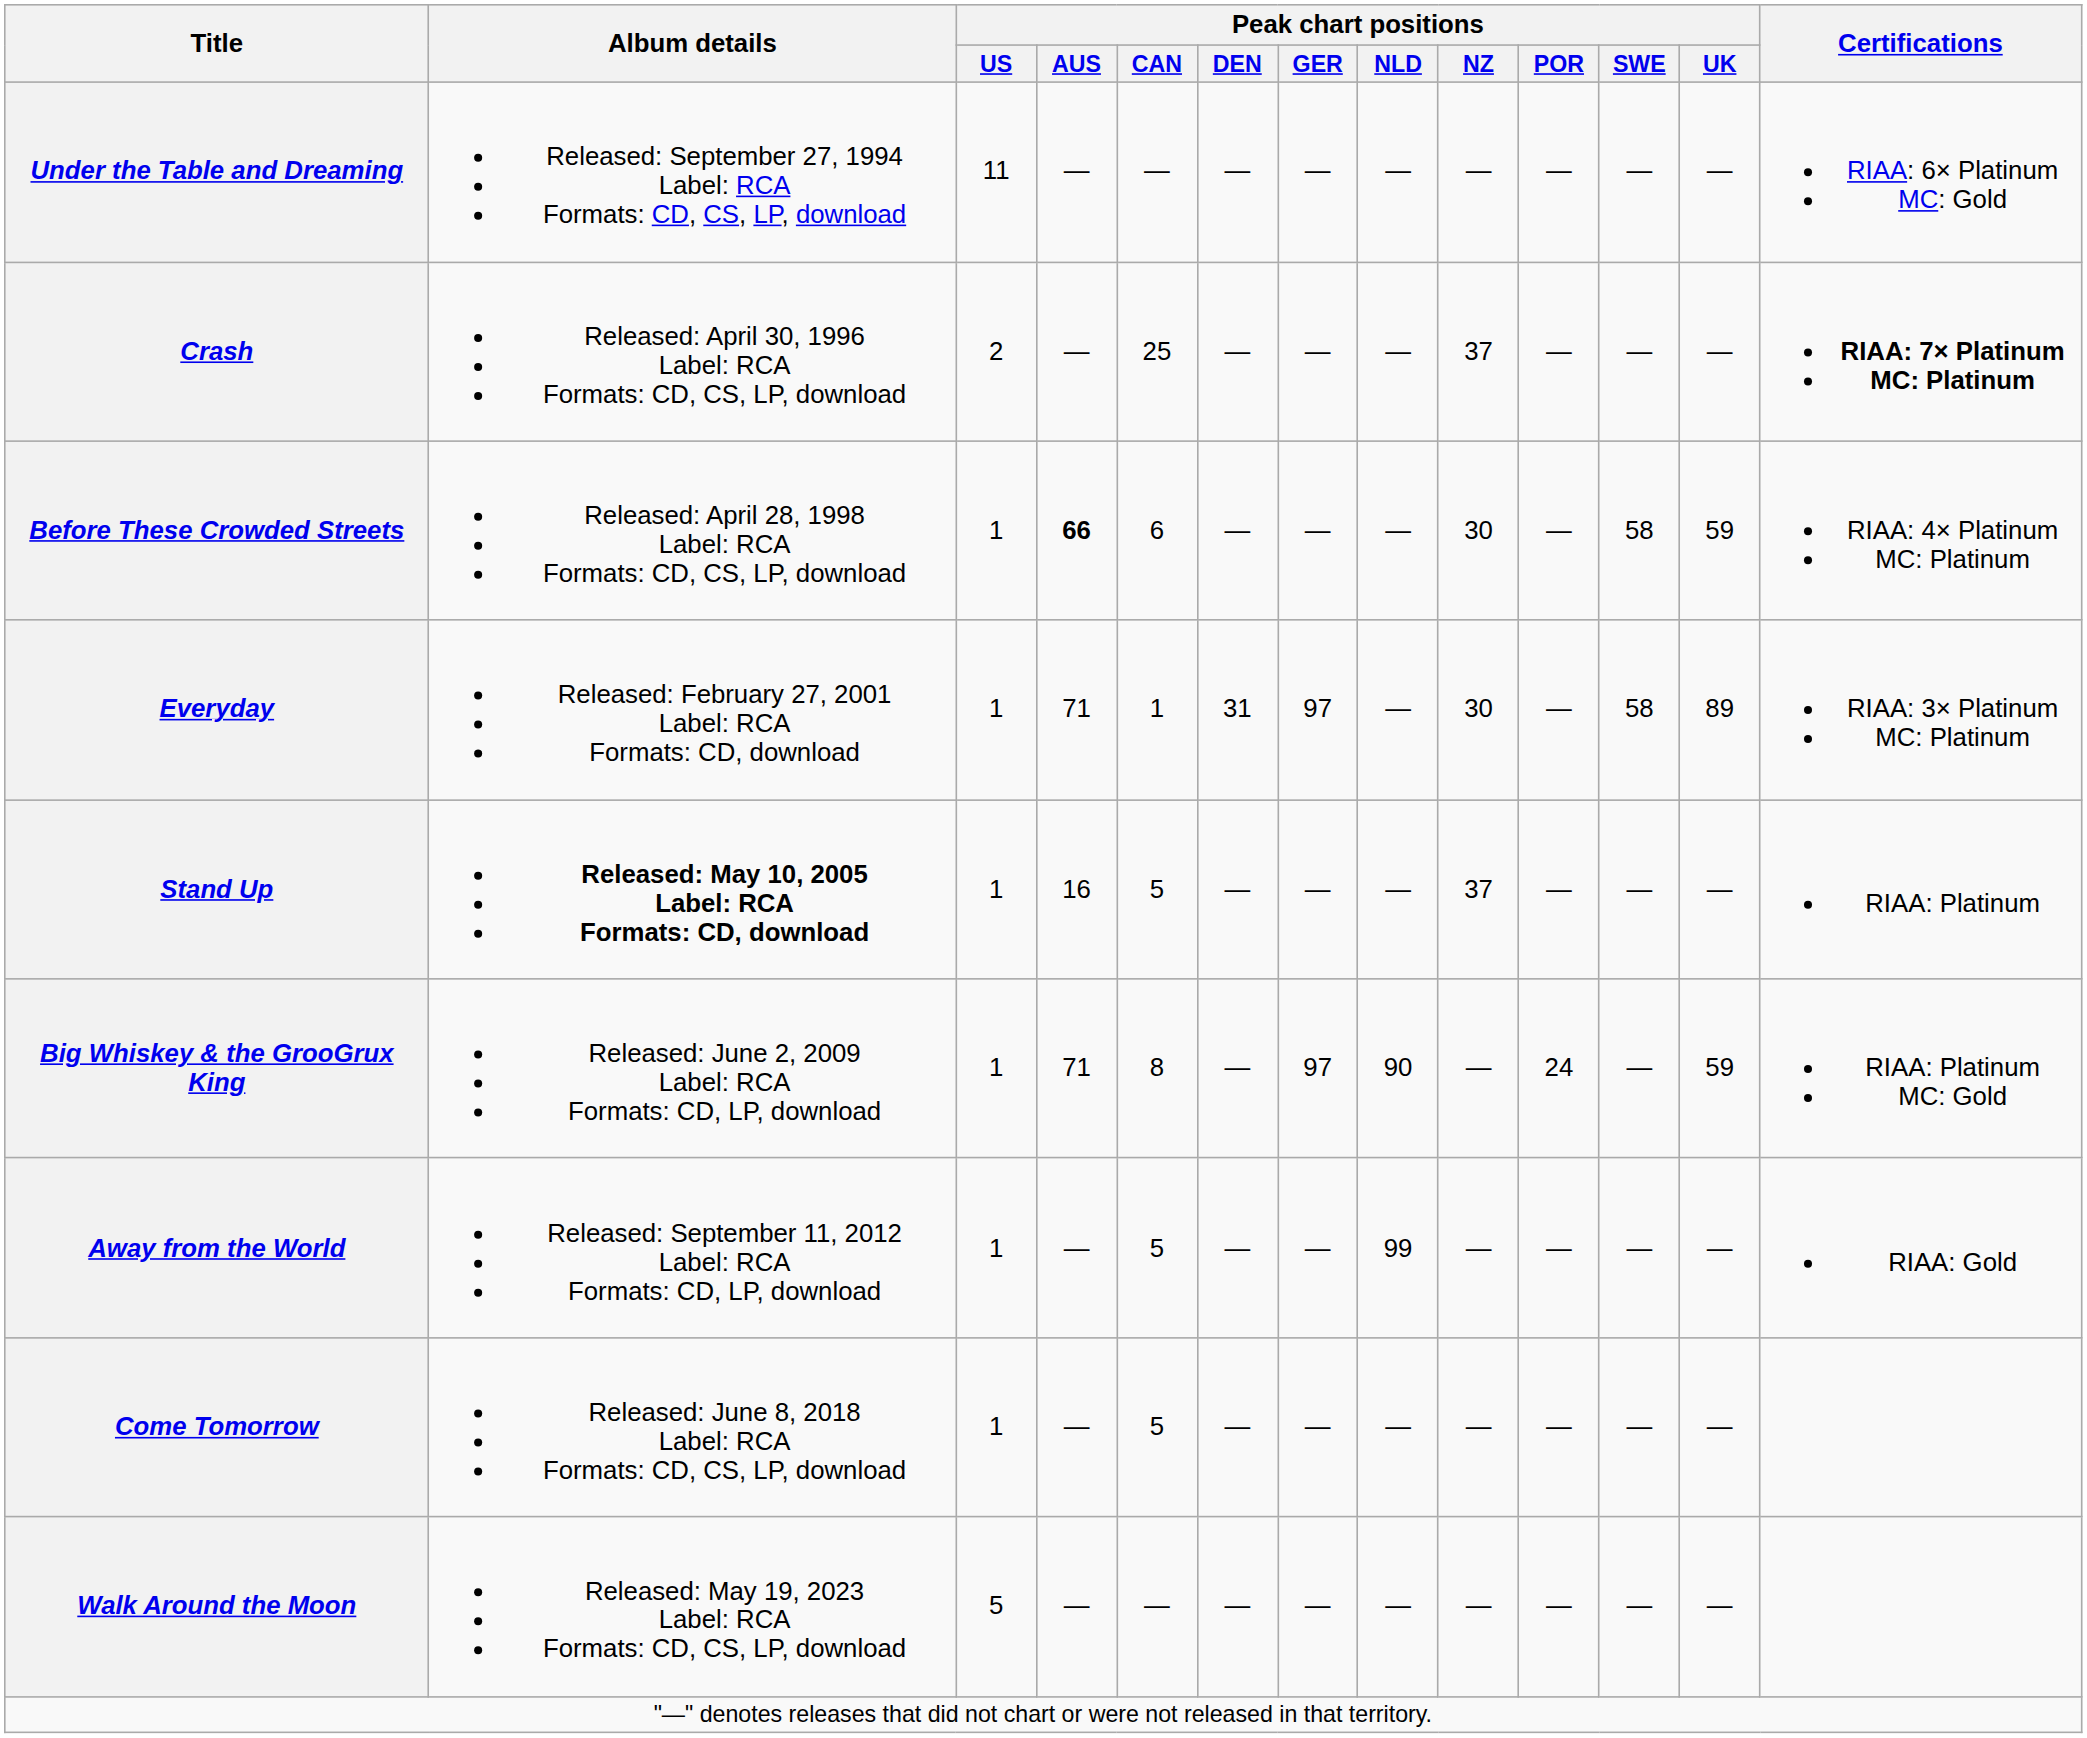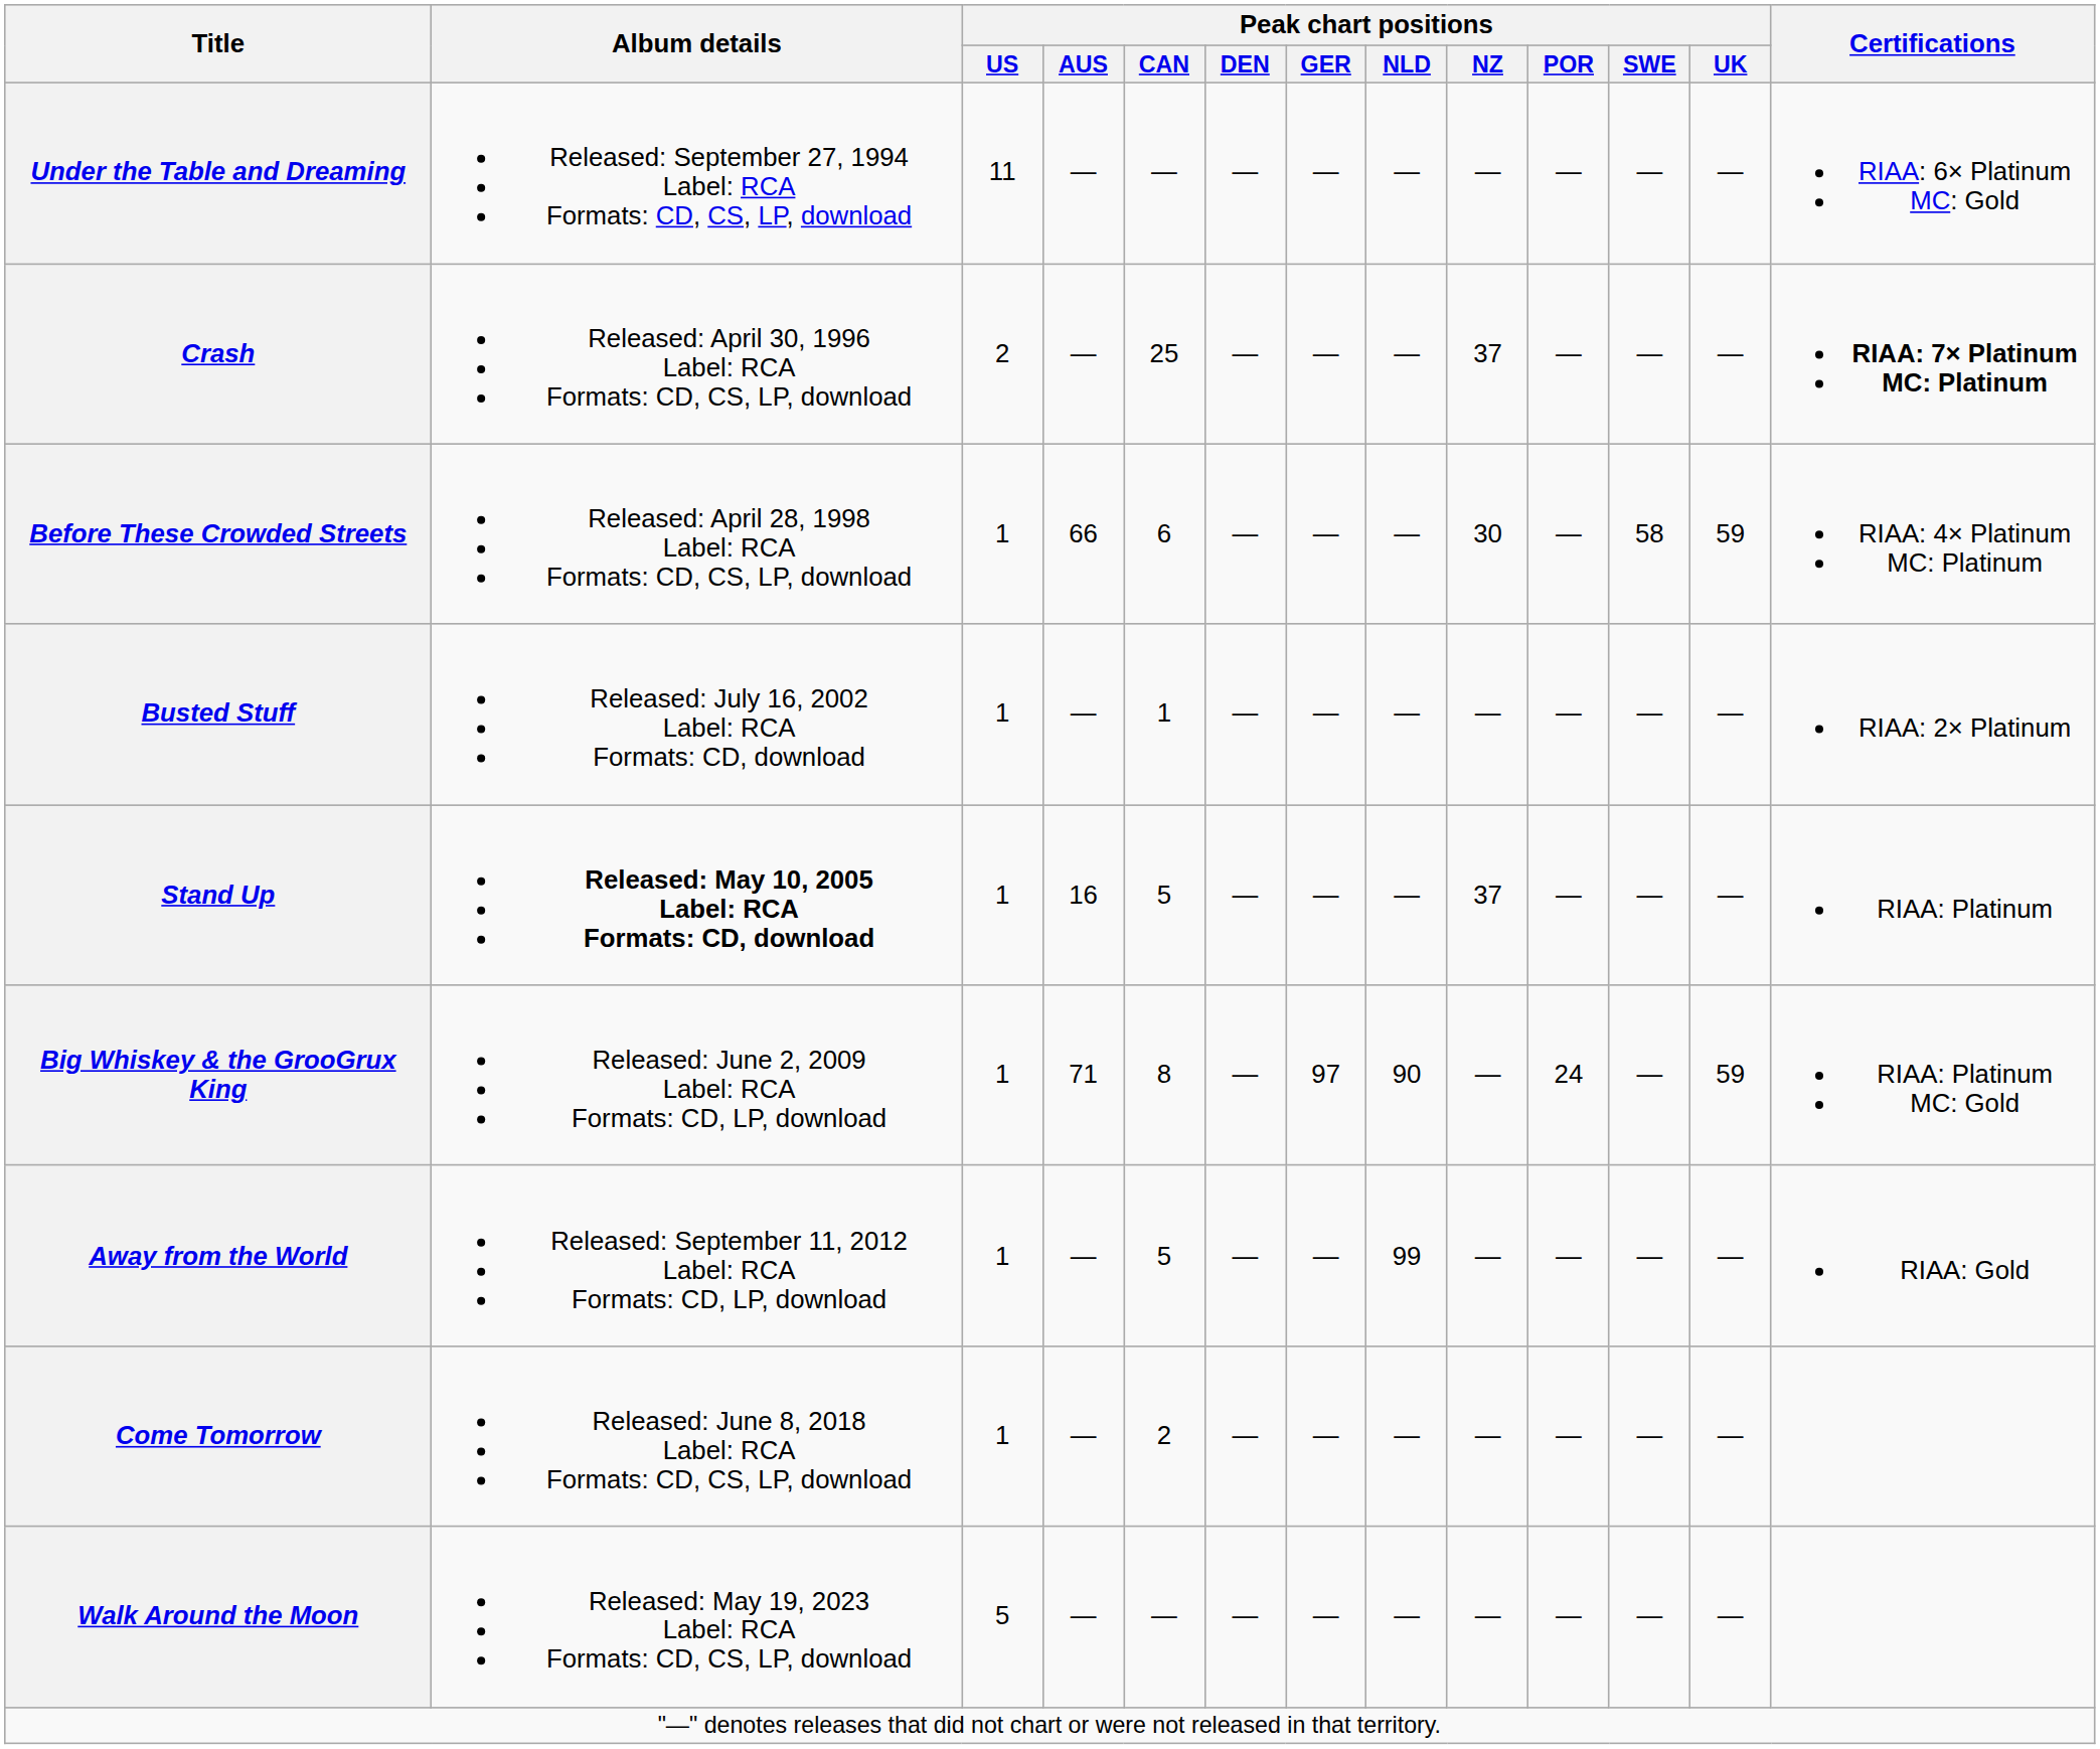 <table class="wikitable plainrowheaders" style="text-align:center;">
 <tr>
 <th scope="col" rowspan="2" style="width:16em;">Title</th>
 <th scope="col" rowspan="2" style="width:20em;">Album details</th>
 <th scope="col" colspan="10">Peak chart positions</th>
 <th scope="col" rowspan="2" style="width:12em;"><a href='#'>Certifications</a></th>
 </tr>
 <tr>
 <th scope="col" style="width:3em;font-size:90%;"><a href='#'>US</a><br></th>
 <th scope="col" style="width:3em;font-size:90%;"><a href='#'>AUS</a><br></th>
 <th scope="col" style="width:3em;font-size:90%;"><a href='#'>CAN</a><br></th>
 <th scope="col" style="width:3em;font-size:90%;"><a href='#'>DEN</a><br></th>
 <th scope="col" style="width:3em;font-size:90%;"><a href='#'>GER</a><br></th>
 <th scope="col" style="width:3em;font-size:90%;"><a href='#'>NLD</a><br></th>
 <th scope="col" style="width:3em;font-size:90%;"><a href='#'>NZ</a><br></th>
 <th scope="col" style="width:3em;font-size:90%;"><a href='#'>POR</a><br></th>
 <th scope="col" style="width:3em;font-size:90%;"><a href='#'>SWE</a><br></th>
 <th scope="col" style="width:3em;font-size:90%;"><a href='#'>UK</a><br></th>
 </tr>
 <tr>
 <th scope="row"><em><a href='#'>Under the Table and Dreaming</a></em></th>
 <td><br><ul><li>Released: September 27, 1994</li><li>Label: <a href='#'>RCA</a></li><li>Formats: <a href='#'>CD</a>, <a href='#'>CS</a>, <a href='#'>LP</a>, <a href='#'>download</a></li></ul></td>
 <td>11</td>
 <td>—</td>
 <td>—</td>
 <td>—</td>
 <td>—</td>
 <td>—</td>
 <td>—</td>
 <td>—</td>
 <td>—</td>
 <td>—</td>
 <td><br><ul><li><a href='#'>RIAA</a>: 6× Platinum</li><li><a href='#'>MC</a>: Gold</li></ul></td>
 </tr>
 <tr>
 <th scope="row"><em><a href='#'>Crash</a></em></th>
 <td><br><ul><li>Released: April 30, 1996</li><li>Label: RCA</li><li>Formats: CD, CS, LP, download</li></ul></td>
 <td>2</td>
 <td>—</td>
 <td>25</td>
 <td>—</td>
 <td>—</td>
 <td>—</td>
 <td>37</td>
 <td>—</td>
 <td>—</td>
 <td>—</td>
 <td><strong><br><ul><li>RIAA: 7× Platinum</li><li>MC: Platinum</li></ul></strong></td>
 </tr>
 <tr>
 <th scope="row"><em><a href='#'>Before These Crowded Streets</a></em></th>
 <td><br><ul><li>Released: April 28, 1998</li><li>Label: RCA</li><li>Formats: CD, CS, LP, download</li></ul></td>
 <td>1</td>
-<td><strong>66</strong></td>
+<td>66</td>
 <td>6</td>
 <td>—</td>
 <td>—</td>
 <td>—</td>
 <td>30</td>
 <td>—</td>
 <td>58</td>
 <td>59</td>
 <td><br><ul><li>RIAA: 4× Platinum</li><li>MC: Platinum</li></ul></td>
 </tr>
 <tr>
-<th scope="row"><em><a href='#'>Everyday</a></em></th>
-<td><br><ul><li>Released: February 27, 2001</li><li>Label: RCA</li><li>Formats: CD, download</li></ul></td>
+<th scope="row"><em><a href='#'>Busted Stuff</a></em></th>
+<td><br><ul><li>Released: July 16, 2002</li><li>Label: RCA</li><li>Formats: CD, download</li></ul></td>
 <td>1</td>
-<td>71</td>
+<td>—</td>
 <td>1</td>
-<td>31</td>
-<td>97</td>
 <td>—</td>
-<td>30</td>
 <td>—</td>
-<td>58</td>
-<td>89</td>
-<td><br><ul><li>RIAA: 3× Platinum</li><li>MC: Platinum</li></ul></td>
+<td>—</td>
+<td>—</td>
+<td>—</td>
+<td>—</td>
+<td>—</td>
+<td><br><ul><li>RIAA: 2× Platinum</li></ul></td>
 </tr>
 <tr>
 <th scope="row"><em><a href='#'>Stand Up</a></em></th>
 <td><strong><br><ul><li>Released: May 10, 2005</li><li>Label: RCA</li><li>Formats: CD, download</li></ul></strong></td>
 <td>1</td>
 <td>16</td>
 <td>5</td>
 <td>—</td>
 <td>—</td>
 <td>—</td>
 <td>37</td>
 <td>—</td>
 <td>—</td>
 <td>—</td>
 <td><br><ul><li>RIAA: Platinum</li></ul></td>
 </tr>
 <tr>
 <th scope="row"><em><a href='#'>Big Whiskey & the GrooGrux King</a></em></th>
 <td><br><ul><li>Released: June 2, 2009</li><li>Label: RCA</li><li>Formats: CD, LP, download</li></ul></td>
 <td>1</td>
 <td>71</td>
 <td>8</td>
 <td>—</td>
 <td>97</td>
 <td>90</td>
 <td>—</td>
 <td>24</td>
 <td>—</td>
 <td>59</td>
 <td><br><ul><li>RIAA: Platinum</li><li>MC: Gold</li></ul></td>
 </tr>
 <tr>
 <th scope="row"><em><a href='#'>Away from the World</a></em></th>
 <td><br><ul><li>Released: September 11, 2012</li><li>Label: RCA</li><li>Formats: CD, LP, download</li></ul></td>
 <td>1</td>
 <td>—</td>
 <td>5</td>
 <td>—</td>
 <td>—</td>
 <td>99</td>
 <td>—</td>
 <td>—</td>
 <td>—</td>
 <td>—</td>
 <td><br><ul><li>RIAA: Gold</li></ul></td>
 </tr>
 <tr>
 <th scope="row"><em><a href='#'>Come Tomorrow</a></em></th>
 <td><br><ul><li>Released: June 8, 2018</li><li>Label: RCA</li><li>Formats: CD, CS, LP, download</li></ul></td>
 <td>1</td>
 <td>—</td>
-<td>5</td>
+<td>2</td>
 <td>—</td>
 <td>—</td>
 <td>—</td>
 <td>—</td>
 <td>—</td>
 <td>—</td>
 <td>—</td>
 <td></td>
 </tr>
 <tr>
 <th scope="row"><em><a href='#'>Walk Around the Moon</a></em></th>
 <td><br><ul><li>Released: May 19, 2023</li><li>Label: RCA</li><li>Formats: CD, CS, LP, download</li></ul></td>
 <td>5</td>
 <td>—</td>
 <td>—</td>
 <td>—</td>
 <td>—</td>
 <td>—</td>
 <td>—</td>
 <td>—</td>
 <td>—</td>
 <td>—</td>
 <td></td>
 </tr>
 <tr>
 <td colspan="13" style="font-size:90%">"—" denotes releases that did not chart or were not released in that territory.</td>
 </tr>
 </table>
